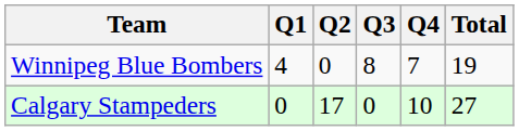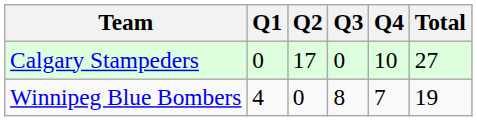 <table class="wikitable">
 <tr>
 <th>Team</th>
 <th>Q1</th>
 <th>Q2</th>
 <th>Q3</th>
 <th>Q4</th>
 <th>Total</th>
 </tr>
+<tr style="background-color:#ddffdd">
+<td><a href='#'>Calgary Stampeders</a></td>
+<td>0</td>
+<td>17</td>
+<td>0</td>
+<td>10</td>
+<td>27</td>
+</tr>
 <tr>
 <td><a href='#'>Winnipeg Blue Bombers</a></td>
 <td>4</td>
 <td>0</td>
 <td>8</td>
 <td>7</td>
 <td>19</td>
 </tr>
-<tr style="background-color:#ddffdd">
-<td><a href='#'>Calgary Stampeders</a></td>
-<td>0</td>
-<td>17</td>
-<td>0</td>
-<td>10</td>
-<td>27</td>
-</tr>
 </table>
